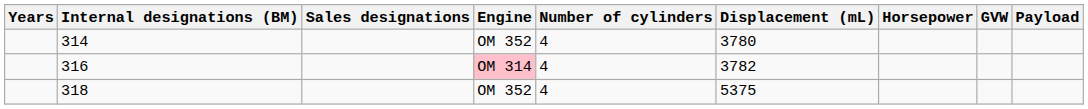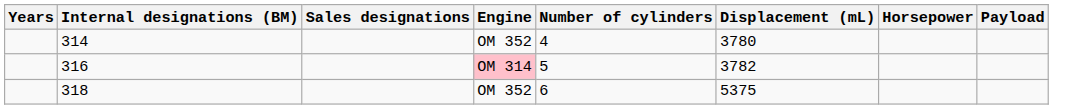 <table class="wikitable sortable" style="text-align: left;">
 <tr>
 <th>Years</th>
 <th>Internal designations (BM)</th>
 <th>Sales designations</th>
 <th>Engine</th>
 <th>Number of cylinders</th>
 <th>Displacement (mL)</th>
 <th>Horsepower</th>
-<th>GVW</th>
 <th>Payload</th>
 </tr>
 <tr>
 <td></td>
 <td>314</td>
 <td></td>
 <td>OM 352</td>
 <td>4</td>
 <td>3780</td>
 <td></td>
 <td></td>
-<td></td>
 </tr>
 <tr>
 <td></td>
 <td>316</td>
 <td></td>
 <td style="background: pink;">OM 314</td>
-<td>4</td>
+<td>5</td>
 <td>3782</td>
-<td></td>
 <td></td>
 <td></td>
 </tr>
 <tr>
 <td></td>
 <td>318</td>
 <td></td>
 <td>OM 352</td>
-<td>4</td>
+<td>6</td>
 <td>5375</td>
-<td></td>
 <td></td>
 <td></td>
 </tr>
 </table>
